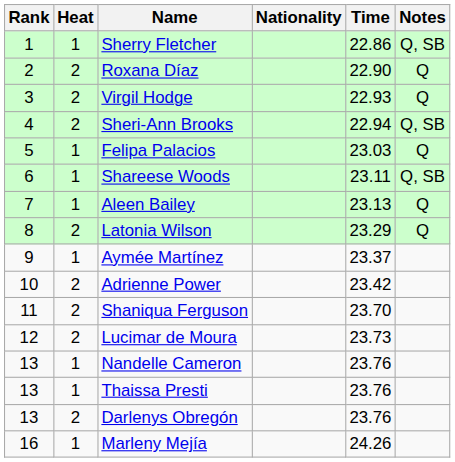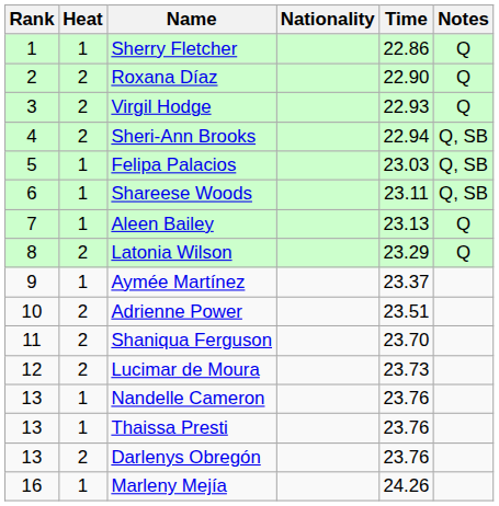 <table class="wikitable sortable" style="text-align:center">
 <tr>
 <th>Rank</th>
 <th>Heat</th>
 <th>Name</th>
 <th>Nationality</th>
 <th>Time</th>
 <th>Notes</th>
 </tr>
 <tr bgcolor=ccffcc>
 <td>1</td>
 <td>1</td>
 <td align=left><a href='#'>Sherry Fletcher</a></td>
 <td align=left></td>
 <td>22.86</td>
-<td>Q, SB</td>
+<td>Q</td>
 </tr>
 <tr bgcolor=ccffcc>
 <td>2</td>
 <td>2</td>
 <td align=left><a href='#'>Roxana Díaz</a></td>
 <td align=left></td>
 <td>22.90</td>
 <td>Q</td>
 </tr>
 <tr bgcolor=ccffcc>
 <td>3</td>
 <td>2</td>
 <td align=left><a href='#'>Virgil Hodge</a></td>
 <td align=left></td>
 <td>22.93</td>
 <td>Q</td>
 </tr>
 <tr bgcolor=ccffcc>
 <td>4</td>
 <td>2</td>
 <td align=left><a href='#'>Sheri-Ann Brooks</a></td>
 <td align=left></td>
 <td>22.94</td>
 <td>Q, SB</td>
 </tr>
 <tr bgcolor=ccffcc>
 <td>5</td>
 <td>1</td>
 <td align=left><a href='#'>Felipa Palacios</a></td>
 <td align=left></td>
 <td>23.03</td>
-<td>Q</td>
+<td>Q, SB</td>
 </tr>
 <tr bgcolor=ccffcc>
 <td>6</td>
 <td>1</td>
 <td align=left><a href='#'>Shareese Woods</a></td>
 <td align=left></td>
 <td>23.11</td>
 <td>Q, SB</td>
 </tr>
 <tr bgcolor=ccffcc>
 <td>7</td>
 <td>1</td>
 <td align=left><a href='#'>Aleen Bailey</a></td>
 <td align=left></td>
 <td>23.13</td>
 <td>Q</td>
 </tr>
 <tr bgcolor=ccffcc>
 <td>8</td>
 <td>2</td>
 <td align=left><a href='#'>Latonia Wilson</a></td>
 <td align=left></td>
 <td>23.29</td>
 <td>Q</td>
 </tr>
 <tr>
 <td>9</td>
 <td>1</td>
 <td align=left><a href='#'>Aymée Martínez</a></td>
 <td align=left></td>
 <td>23.37</td>
 <td></td>
 </tr>
 <tr>
 <td>10</td>
 <td>2</td>
 <td align=left><a href='#'>Adrienne Power</a></td>
 <td align=left></td>
-<td>23.42</td>
+<td>23.51</td>
 <td></td>
 </tr>
 <tr>
 <td>11</td>
 <td>2</td>
 <td align=left><a href='#'>Shaniqua Ferguson</a></td>
 <td align=left></td>
 <td>23.70</td>
 <td></td>
 </tr>
 <tr>
 <td>12</td>
 <td>2</td>
 <td align=left><a href='#'>Lucimar de Moura</a></td>
 <td align=left></td>
 <td>23.73</td>
 <td></td>
 </tr>
 <tr>
 <td>13</td>
 <td>1</td>
 <td align=left><a href='#'>Nandelle Cameron</a></td>
 <td align=left></td>
 <td>23.76</td>
 <td></td>
 </tr>
 <tr>
 <td>13</td>
 <td>1</td>
 <td align=left><a href='#'>Thaissa Presti</a></td>
 <td align=left></td>
 <td>23.76</td>
 <td></td>
 </tr>
 <tr>
 <td>13</td>
 <td>2</td>
 <td align=left><a href='#'>Darlenys Obregón</a></td>
 <td align=left></td>
 <td>23.76</td>
 <td></td>
 </tr>
 <tr>
 <td>16</td>
 <td>1</td>
 <td align=left><a href='#'>Marleny Mejía</a></td>
 <td align=left></td>
 <td>24.26</td>
 <td></td>
 </tr>
 </table>
